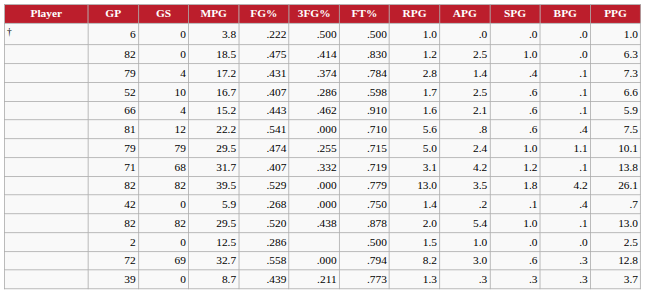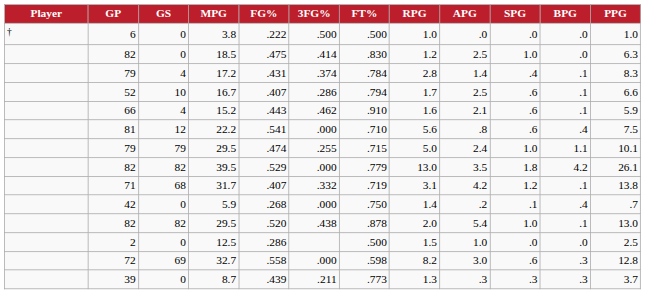 <table class="wikitable sortable" style="text-align:right; font-size: 90%">
 <tr>
 <th style="background:#BC1E2C; color:white" width="10%">Player</th>
 <th style="background:#BC1E2C; color:white" width="6%">GP</th>
 <th style="background:#BC1E2C; color:white" width="6%">GS</th>
 <th style="background:#BC1E2C; color:white" width="6%">MPG</th>
 <th style="background:#BC1E2C; color:white" width="6%">FG%</th>
 <th style="background:#BC1E2C; color:white" width="6%">3FG%</th>
 <th style="background:#BC1E2C; color:white" width="6%">FT%</th>
 <th style="background:#BC1E2C; color:white" width="6%">RPG</th>
 <th style="background:#BC1E2C; color:white" width="6%">APG</th>
 <th style="background:#BC1E2C; color:white" width="6%">SPG</th>
 <th style="background:#BC1E2C; color:white" width="6%">BPG</th>
 <th style="background:#BC1E2C; color:white" width="6%">PPG</th>
 </tr>
 <tr>
 <td style="text-align:left;"><sup>†</sup></td>
 <td>6</td>
 <td>0</td>
 <td>3.8</td>
 <td>.222</td>
 <td>.500</td>
 <td>.500</td>
 <td>1.0</td>
 <td>.0</td>
 <td>.0</td>
 <td>.0</td>
 <td>1.0</td>
 </tr>
 <tr>
 <td style="text-align:left;"></td>
 <td>82</td>
 <td>0</td>
 <td>18.5</td>
 <td>.475</td>
 <td>.414</td>
 <td>.830</td>
 <td>1.2</td>
 <td>2.5</td>
 <td>1.0</td>
 <td>.0</td>
 <td>6.3</td>
 </tr>
 <tr>
 <td style="text-align:left;"></td>
 <td>79</td>
 <td>4</td>
 <td>17.2</td>
 <td>.431</td>
 <td>.374</td>
 <td>.784</td>
 <td>2.8</td>
 <td>1.4</td>
 <td>.4</td>
 <td>.1</td>
-<td>7.3</td>
+<td>8.3</td>
 </tr>
 <tr>
 <td style="text-align:left;"></td>
 <td>52</td>
 <td>10</td>
 <td>16.7</td>
 <td>.407</td>
 <td>.286</td>
-<td>.598</td>
+<td>.794</td>
 <td>1.7</td>
 <td>2.5</td>
 <td>.6</td>
 <td>.1</td>
 <td>6.6</td>
 </tr>
 <tr>
 <td style="text-align:left;"></td>
 <td>66</td>
 <td>4</td>
 <td>15.2</td>
 <td>.443</td>
 <td>.462</td>
 <td>.910</td>
 <td>1.6</td>
 <td>2.1</td>
 <td>.6</td>
 <td>.1</td>
 <td>5.9</td>
 </tr>
 <tr>
 <td style="text-align:left;"></td>
 <td>81</td>
 <td>12</td>
 <td>22.2</td>
 <td>.541</td>
 <td>.000</td>
 <td>.710</td>
 <td>5.6</td>
 <td>.8</td>
 <td>.6</td>
 <td>.4</td>
 <td>7.5</td>
 </tr>
 <tr>
 <td style="text-align:left;"></td>
 <td>79</td>
 <td>79</td>
 <td>29.5</td>
 <td>.474</td>
 <td>.255</td>
 <td>.715</td>
 <td>5.0</td>
 <td>2.4</td>
 <td>1.0</td>
 <td>1.1</td>
 <td>10.1</td>
 </tr>
 <tr>
 <td style="text-align:left;"></td>
+<td>82</td>
+<td>82</td>
+<td>39.5</td>
+<td>.529</td>
+<td>.000</td>
+<td>.779</td>
+<td>13.0</td>
+<td>3.5</td>
+<td>1.8</td>
+<td>4.2</td>
+<td>26.1</td>
+</tr>
+<tr>
+<td style="text-align:left;"></td>
 <td>71</td>
 <td>68</td>
 <td>31.7</td>
 <td>.407</td>
 <td>.332</td>
 <td>.719</td>
 <td>3.1</td>
 <td>4.2</td>
 <td>1.2</td>
 <td>.1</td>
 <td>13.8</td>
-</tr>
-<tr>
-<td style="text-align:left;"></td>
-<td>82</td>
-<td>82</td>
-<td>39.5</td>
-<td>.529</td>
-<td>.000</td>
-<td>.779</td>
-<td>13.0</td>
-<td>3.5</td>
-<td>1.8</td>
-<td>4.2</td>
-<td>26.1</td>
 </tr>
 <tr>
 <td style="text-align:left;"></td>
 <td>42</td>
 <td>0</td>
 <td>5.9</td>
 <td>.268</td>
 <td>.000</td>
 <td>.750</td>
 <td>1.4</td>
 <td>.2</td>
 <td>.1</td>
 <td>.4</td>
 <td>.7</td>
 </tr>
 <tr>
 <td style="text-align:left;"></td>
 <td>82</td>
 <td>82</td>
 <td>29.5</td>
 <td>.520</td>
 <td>.438</td>
 <td>.878</td>
 <td>2.0</td>
 <td>5.4</td>
 <td>1.0</td>
 <td>.1</td>
 <td>13.0</td>
 </tr>
 <tr>
 <td style="text-align:left;"></td>
 <td>2</td>
 <td>0</td>
 <td>12.5</td>
 <td>.286</td>
 <td></td>
 <td>.500</td>
 <td>1.5</td>
 <td>1.0</td>
 <td>.0</td>
 <td>.0</td>
 <td>2.5</td>
 </tr>
 <tr>
 <td style="text-align:left;"></td>
 <td>72</td>
 <td>69</td>
 <td>32.7</td>
 <td>.558</td>
 <td>.000</td>
-<td>.794</td>
+<td>.598</td>
 <td>8.2</td>
 <td>3.0</td>
 <td>.6</td>
 <td>.3</td>
 <td>12.8</td>
 </tr>
 <tr>
 <td style="text-align:left;"></td>
 <td>39</td>
 <td>0</td>
 <td>8.7</td>
 <td>.439</td>
 <td>.211</td>
 <td>.773</td>
 <td>1.3</td>
 <td>.3</td>
 <td>.3</td>
 <td>.3</td>
 <td>3.7</td>
 </tr>
 </table>
